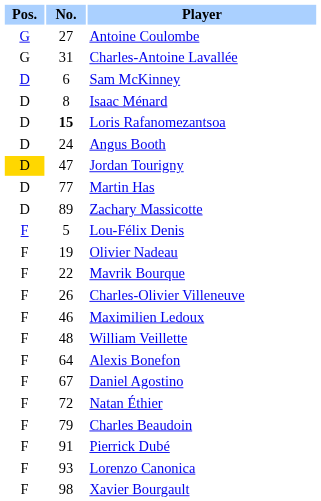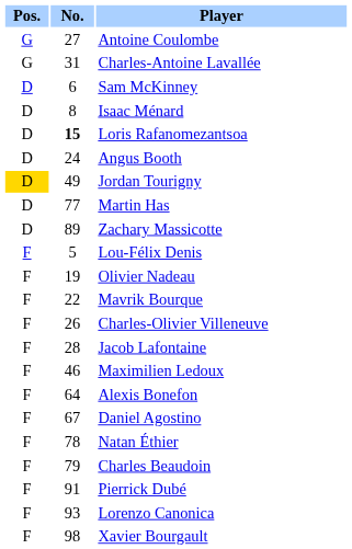 <table border="0" cellspacing="2" cellpadding="2">
 <tr bgcolor=AAD0FF>
 <th width=40>Pos.</th>
 <th width=40>No.</th>
 <th width=250>Player</th>
 </tr>
 <tr>
 <td style="text-align:center;"><a href='#'>G</a></td>
 <td style="text-align:center;">27</td>
 <td><a href='#'>Antoine Coulombe</a></td>
 </tr>
 <tr>
 <td style="text-align:center;">G</td>
 <td style="text-align:center;">31</td>
 <td><a href='#'>Charles-Antoine Lavallée</a></td>
 </tr>
 <tr>
 <td style="text-align:center;"><a href='#'>D</a></td>
 <td style="text-align:center;">6</td>
 <td><a href='#'>Sam McKinney</a></td>
 </tr>
 <tr>
 <td style="text-align:center;">D</td>
 <td style="text-align:center;">8</td>
 <td><a href='#'>Isaac Ménard</a></td>
 </tr>
 <tr>
 <td style="text-align:center;">D</td>
 <td style="text-align:center;"><strong>15</strong></td>
 <td><a href='#'>Loris Rafanomezantsoa</a></td>
 </tr>
 <tr>
 <td style="text-align:center;">D</td>
 <td style="text-align:center;">24</td>
 <td><a href='#'>Angus Booth</a></td>
 </tr>
 <tr>
 <td style="background: gold; text-align:center;">D</td>
-<td style="text-align:center;">47</td>
+<td style="text-align:center;">49</td>
 <td><a href='#'>Jordan Tourigny</a></td>
 </tr>
 <tr>
 <td style="text-align:center;">D</td>
 <td style="text-align:center;">77</td>
 <td><a href='#'>Martin Has</a></td>
 </tr>
 <tr>
 <td style="text-align:center;">D</td>
 <td style="text-align:center;">89</td>
 <td><a href='#'>Zachary Massicotte</a></td>
 </tr>
 <tr>
 <td style="text-align:center;"><a href='#'>F</a></td>
 <td style="text-align:center;">5</td>
 <td><a href='#'>Lou-Félix Denis</a></td>
 </tr>
 <tr>
 <td style="text-align:center;">F</td>
 <td style="text-align:center;">19</td>
 <td><a href='#'>Olivier Nadeau</a></td>
 </tr>
 <tr>
 <td style="text-align:center;">F</td>
 <td style="text-align:center;">22</td>
 <td><a href='#'>Mavrik Bourque</a></td>
 </tr>
 <tr>
 <td style="text-align:center;">F</td>
 <td style="text-align:center;">26</td>
 <td><a href='#'>Charles-Olivier Villeneuve</a></td>
 </tr>
 <tr>
 <td style="text-align:center;">F</td>
-<td style="text-align:center;">46</td>
-<td><a href='#'>Maximilien Ledoux</a></td>
+<td style="text-align:center;">28</td>
+<td><a href='#'>Jacob Lafontaine</a></td>
 </tr>
 <tr>
 <td style="text-align:center;">F</td>
-<td style="text-align:center;">48</td>
-<td><a href='#'>William Veillette</a></td>
+<td style="text-align:center;">46</td>
+<td><a href='#'>Maximilien Ledoux</a></td>
 </tr>
 <tr>
 <td style="text-align:center;">F</td>
 <td style="text-align:center;">64</td>
 <td><a href='#'>Alexis Bonefon</a></td>
 </tr>
 <tr>
 <td style="text-align:center;">F</td>
 <td style="text-align:center;">67</td>
 <td><a href='#'>Daniel Agostino</a></td>
 </tr>
 <tr>
 <td style="text-align:center;">F</td>
-<td style="text-align:center;">72</td>
+<td style="text-align:center;">78</td>
 <td><a href='#'>Natan Éthier</a></td>
 </tr>
 <tr>
 <td style="text-align:center;">F</td>
 <td style="text-align:center;">79</td>
 <td><a href='#'>Charles Beaudoin</a></td>
 </tr>
 <tr>
 <td style="text-align:center;">F</td>
 <td style="text-align:center;">91</td>
 <td><a href='#'>Pierrick Dubé</a></td>
 </tr>
 <tr>
 <td style="text-align:center;">F</td>
 <td style="text-align:center;">93</td>
 <td><a href='#'>Lorenzo Canonica</a></td>
 </tr>
 <tr>
 <td style="text-align:center;">F</td>
 <td style="text-align:center;">98</td>
 <td><a href='#'>Xavier Bourgault</a></td>
 </tr>
 </table>
